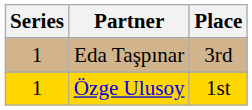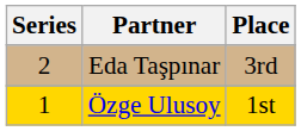 <table class="wikitable sortable" style="margin:auto; text-align:center;">
 <tr>
 <th>Series</th>
 <th>Partner</th>
 <th>Place</th>
 </tr>
 <tr>
 </tr>
 <tr bgcolor="tan">
-<td>1</td>
+<td>2</td>
 <td>Eda Taşpınar</td>
 <td>3rd</td>
 </tr>
 <tr>
 </tr>
 <tr bgcolor="gold">
 <td>1</td>
 <td><a href='#'>Özge Ulusoy</a></td>
 <td>1st</td>
 </tr>
 </table>
